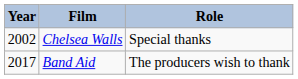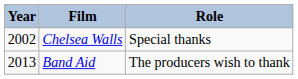 <table class="wikitable" style="font-size:95%;">
 <tr>
 <th style="background:#B0C4DE;">Year</th>
 <th style="background:#B0C4DE;">Film</th>
 <th style="background:#B0C4DE;">Role</th>
 </tr>
 <tr>
 <td>2002</td>
 <td><em><a href='#'>Chelsea Walls</a></em></td>
 <td>Special thanks</td>
 </tr>
 <tr>
-<td>2017</td>
+<td>2013</td>
 <td><em><a href='#'>Band Aid</a></em></td>
 <td>The producers wish to thank</td>
 </tr>
 </table>
